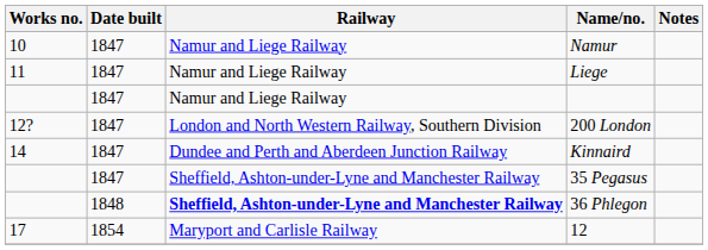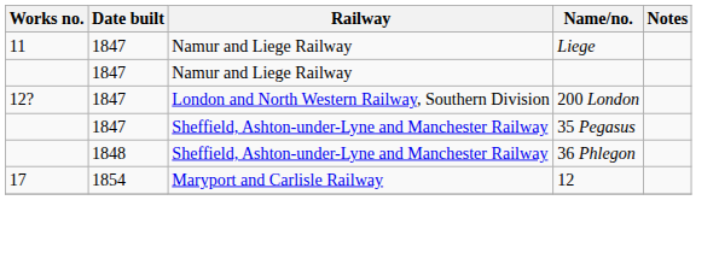 <table class="wikitable">
 <tr>
 <th>Works no.</th>
 <th>Date built</th>
 <th>Railway</th>
 <th>Name/no.</th>
 <th>Notes</th>
-</tr>
-<tr>
-<td>10</td>
-<td>1847</td>
-<td><a href='#'>Namur and Liege Railway</a></td>
-<td><em>Namur</em></td>
-<td></td>
 </tr>
 <tr>
 <td>11</td>
 <td>1847</td>
 <td>Namur and Liege Railway</td>
 <td><em>Liege</em></td>
 <td></td>
 </tr>
 <tr>
 <td></td>
 <td>1847</td>
 <td>Namur and Liege Railway</td>
 <td></td>
 <td></td>
 </tr>
 <tr>
 <td>12?</td>
 <td>1847</td>
 <td><a href='#'>London and North Western Railway</a>, Southern Division</td>
 <td>200 <em>London</em></td>
 <td></td>
 </tr>
 <tr>
-<td>14</td>
-<td>1847</td>
-<td><a href='#'>Dundee and Perth and Aberdeen Junction Railway</a></td>
-<td><em>Kinnaird</em></td>
-<td></td>
-</tr>
-<tr>
 <td></td>
 <td>1847</td>
 <td><a href='#'>Sheffield, Ashton-under-Lyne and Manchester Railway</a></td>
 <td>35 <em>Pegasus</em></td>
 <td></td>
 </tr>
 <tr>
 <td></td>
 <td>1848</td>
-<td><strong><a href='#'>Sheffield, Ashton-under-Lyne and Manchester Railway</a></strong></td>
+<td><a href='#'>Sheffield, Ashton-under-Lyne and Manchester Railway</a></td>
 <td>36 <em>Phlegon</em></td>
 <td></td>
 </tr>
 <tr>
 <td>17</td>
 <td>1854</td>
 <td><a href='#'>Maryport and Carlisle Railway</a></td>
 <td>12</td>
 <td></td>
 </tr>
 <tr>
 </tr>
 </table>
